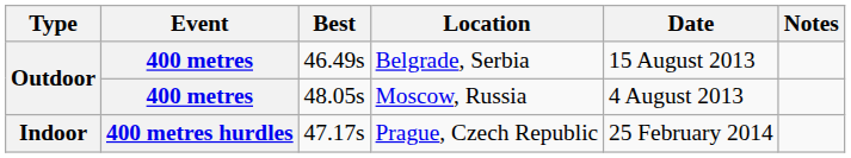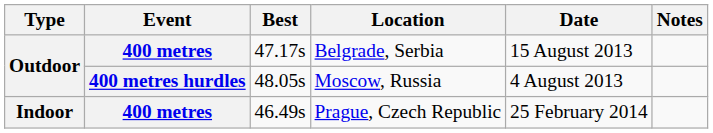 <table class="wikitable">
 <tr>
 <th scope="col">Type</th>
 <th scope="col">Event</th>
 <th scope="col">Best</th>
 <th scope="col">Location</th>
 <th scope="col">Date</th>
 <th scope="col">Notes</th>
 </tr>
 <tr>
 <th scope="rowgroup" rowspan="2">Outdoor</th>
 <th scope="row"><a href='#'>400 metres</a></th>
-<td>46.49s</td>
+<td>47.17s</td>
 <td><a href='#'>Belgrade</a>, Serbia</td>
 <td>15 August 2013</td>
 <td></td>
 </tr>
 <tr>
-<th scope="row"><a href='#'>400 metres</a></th>
+<th scope="row"><a href='#'>400 metres hurdles</a></th>
 <td>48.05s</td>
 <td><a href='#'>Moscow</a>, Russia</td>
 <td>4 August 2013</td>
 <td></td>
 </tr>
 <tr>
 <th scope="row">Indoor</th>
-<th scope="row"><a href='#'>400 metres hurdles</a></th>
-<td>47.17s</td>
+<th scope="row"><a href='#'>400 metres</a></th>
+<td>46.49s</td>
 <td><a href='#'>Prague</a>, Czech Republic</td>
 <td>25 February 2014</td>
 </tr>
 </table>
